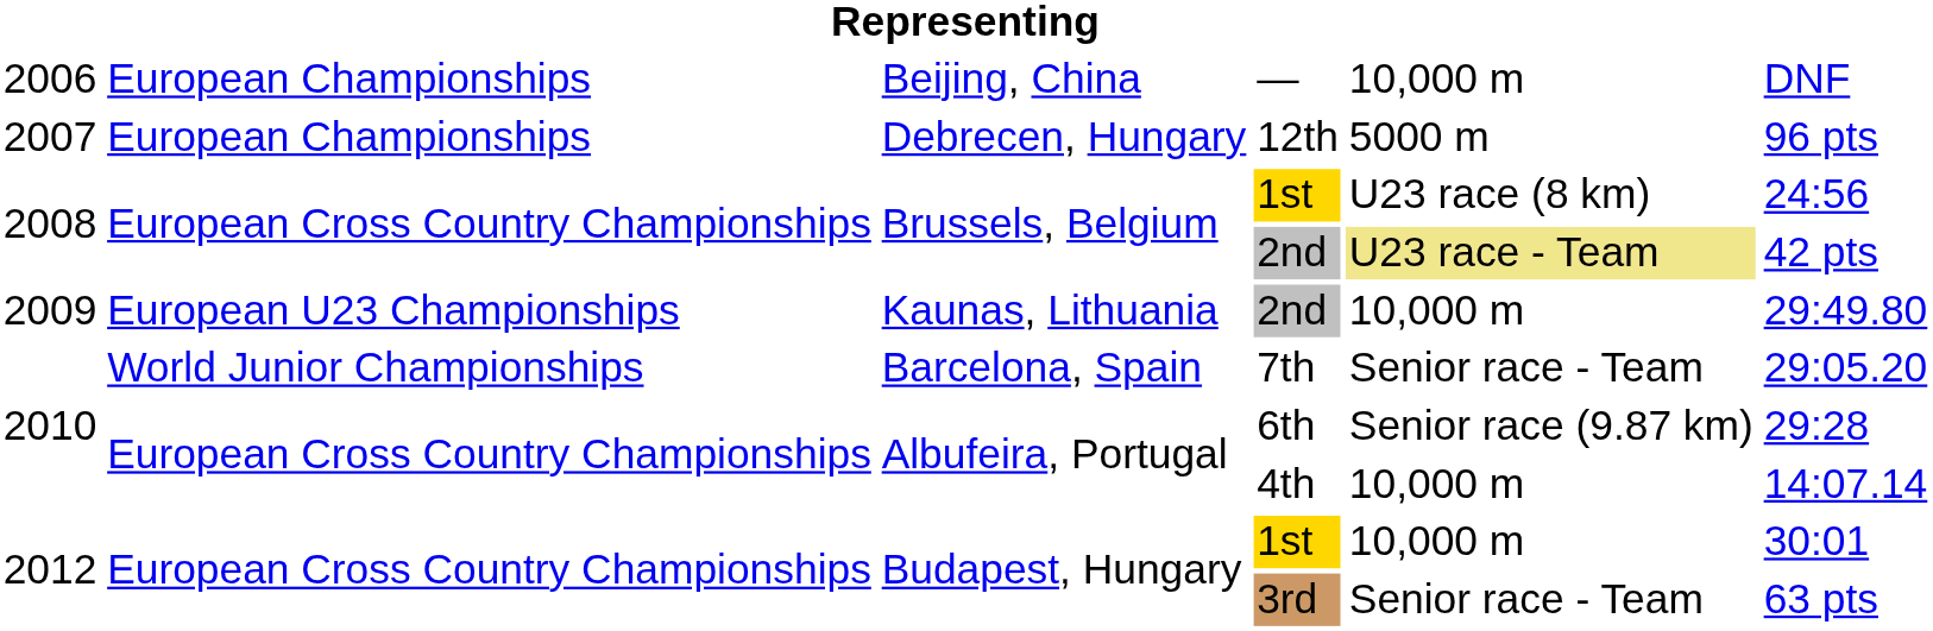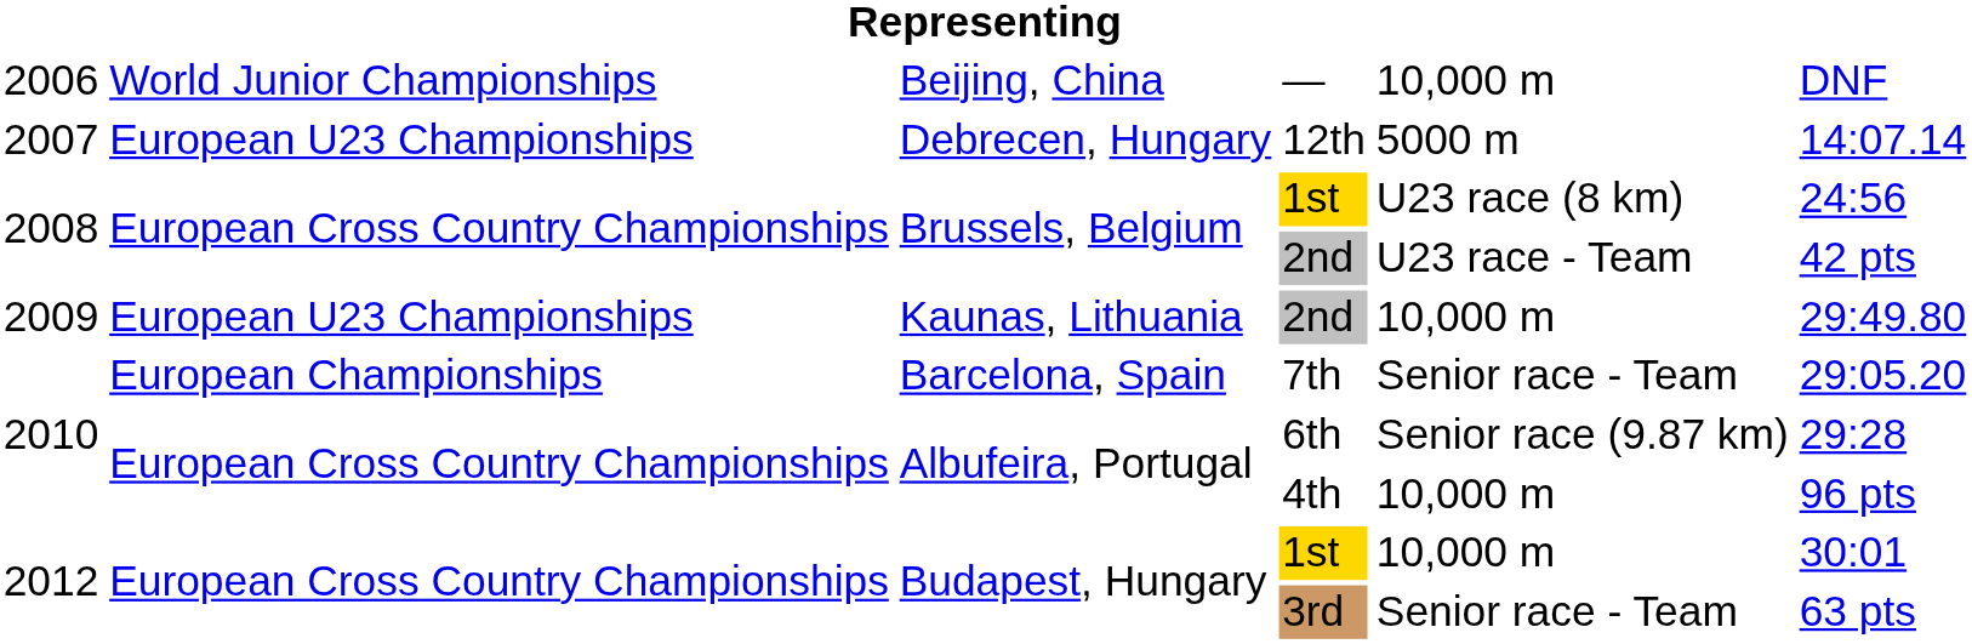 <table>
 <tr>
 <th colspan="6">Representing </th>
 </tr>
 <tr>
 <td>2006</td>
-<td><a href='#'>European Championships</a></td>
+<td><a href='#'>World Junior Championships</a></td>
 <td><a href='#'>Beijing</a>, <a href='#'>China</a></td>
 <td>—</td>
 <td>10,000 m</td>
 <td><a href='#'>DNF</a></td>
 </tr>
 <tr>
 <td>2007</td>
-<td><a href='#'>European Championships</a></td>
+<td><a href='#'>European U23 Championships</a></td>
 <td><a href='#'>Debrecen</a>, <a href='#'>Hungary</a></td>
 <td>12th</td>
 <td>5000 m</td>
-<td><a href='#'>96 pts</a></td>
+<td><a href='#'>14:07.14</a></td>
 </tr>
 <tr>
 <td rowspan=2>2008</td>
 <td rowspan=2><a href='#'>European Cross Country Championships</a></td>
 <td rowspan=2><a href='#'>Brussels</a>, <a href='#'>Belgium</a></td>
 <td bgcolor="gold">1st</td>
 <td>U23 race (8 km)</td>
 <td><a href='#'>24:56</a></td>
 </tr>
 <tr>
 <td bgcolor=silver>2nd</td>
-<td style="background: khaki;">U23 race - Team</td>
+<td>U23 race - Team</td>
 <td><a href='#'>42 pts</a></td>
 </tr>
 <tr>
 <td>2009</td>
 <td><a href='#'>European U23 Championships</a></td>
 <td><a href='#'>Kaunas</a>, <a href='#'>Lithuania</a></td>
 <td bgcolor="silver">2nd</td>
 <td>10,000 m</td>
 <td><a href='#'>29:49.80</a></td>
 </tr>
 <tr>
 <td rowspan=3>2010</td>
-<td><a href='#'>World Junior Championships</a></td>
+<td><a href='#'>European Championships</a></td>
 <td><a href='#'>Barcelona</a>, <a href='#'>Spain</a></td>
 <td>7th</td>
 <td>Senior race - Team</td>
 <td><a href='#'>29:05.20</a></td>
 </tr>
 <tr>
 <td rowspan=2><a href='#'>European Cross Country Championships</a></td>
 <td rowspan=2><a href='#'>Albufeira</a>, Portugal</td>
 <td>6th</td>
 <td>Senior race (9.87 km)</td>
 <td><a href='#'>29:28</a></td>
 </tr>
 <tr>
 <td>4th</td>
 <td>10,000 m</td>
-<td><a href='#'>14:07.14</a></td>
+<td><a href='#'>96 pts</a></td>
 </tr>
 <tr>
 <td rowspan=2>2012</td>
 <td rowspan=2><a href='#'>European Cross Country Championships</a></td>
 <td rowspan=2><a href='#'>Budapest</a>, Hungary</td>
 <td bgcolor="gold">1st</td>
 <td>10,000 m</td>
 <td><a href='#'>30:01</a></td>
 </tr>
 <tr>
 <td bgcolor="cc9966">3rd</td>
 <td>Senior race - Team</td>
 <td><a href='#'>63 pts</a></td>
 </tr>
 </table>
